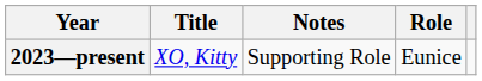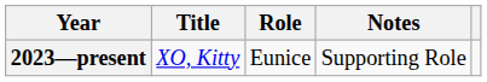 <table class="wikitable sortable plainrowheaders">
 <tr>
 <th scope="col">Year</th>
 <th scope="col">Title</th>
+<th scope="col">Role</th>
 <th scope="col" class="unsortable">Notes</th>
-<th scope="col">Role</th>
 <th scope="col" class="unsortable"></th>
 </tr>
 <tr>
 <th scope="row">2023—present</th>
 <td><em><a href='#'>XO, Kitty</a></em></td>
+<td>Eunice</td>
 <td>Supporting Role</td>
-<td>Eunice</td>
 <td></td>
 </tr>
 </table>
